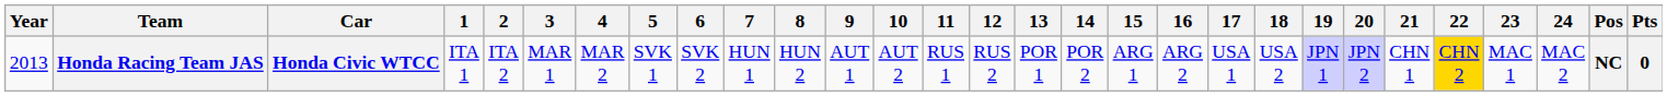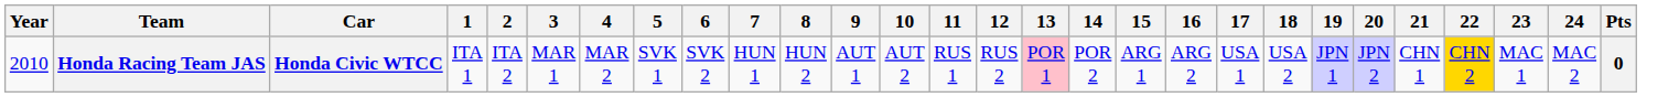 <table class="wikitable" style="text-align:center; font-size:85%">
 <tr>
 <th>Year</th>
 <th>Team</th>
 <th>Car</th>
 <th>1</th>
 <th>2</th>
 <th>3</th>
 <th>4</th>
 <th>5</th>
 <th>6</th>
 <th>7</th>
 <th>8</th>
 <th>9</th>
 <th>10</th>
 <th>11</th>
 <th>12</th>
 <th>13</th>
 <th>14</th>
 <th>15</th>
 <th>16</th>
 <th>17</th>
 <th>18</th>
 <th>19</th>
 <th>20</th>
 <th>21</th>
 <th>22</th>
 <th>23</th>
 <th>24</th>
-<th>Pos</th>
 <th>Pts</th>
 </tr>
 <tr>
-<td><a href='#'>2013</a></td>
+<td><a href='#'>2010</a></td>
 <th nowrap><a href='#'>Honda Racing Team JAS</a></th>
 <th nowrap><a href='#'>Honda Civic WTCC</a></th>
 <td><a href='#'>ITA<br>1</a></td>
 <td><a href='#'>ITA<br>2</a></td>
 <td><a href='#'>MAR<br>1</a></td>
 <td><a href='#'>MAR<br>2</a></td>
 <td><a href='#'>SVK<br>1</a></td>
 <td><a href='#'>SVK<br>2</a></td>
 <td><a href='#'>HUN<br>1</a></td>
 <td><a href='#'>HUN<br>2</a></td>
 <td><a href='#'>AUT<br>1</a></td>
 <td><a href='#'>AUT<br>2</a></td>
 <td><a href='#'>RUS<br>1</a></td>
 <td><a href='#'>RUS<br>2</a></td>
-<td><a href='#'>POR<br>1</a></td>
+<td style="background: pink;"><a href='#'>POR<br>1</a></td>
 <td><a href='#'>POR<br>2</a></td>
 <td><a href='#'>ARG<br>1</a></td>
 <td><a href='#'>ARG<br>2</a></td>
 <td><a href='#'>USA<br>1</a></td>
 <td><a href='#'>USA<br>2</a></td>
 <td style="background:#cfcfff;"><a href='#'>JPN<br>1</a><br></td>
 <td style="background:#cfcfff;"><a href='#'>JPN<br>2</a><br></td>
 <td><a href='#'>CHN<br>1</a></td>
 <td style="background: gold;"><a href='#'>CHN<br>2</a></td>
 <td><a href='#'>MAC<br>1</a></td>
 <td><a href='#'>MAC<br>2</a></td>
-<th>NC</th>
 <th>0</th>
 </tr>
 </table>
